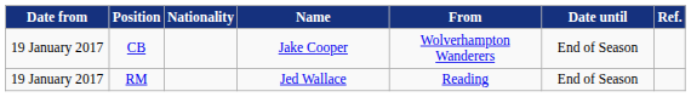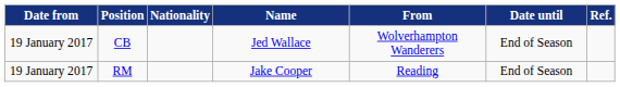 <table class="wikitable"  style="text-align:center; font-size:90%; ">
 <tr>
 <th style="background:#15317E; color:white; width:100px;">Date from</th>
 <th style="background:#15317E; color:white; width:50px;">Position</th>
 <th style="background:#15317E; color:white; width:50px;">Nationality</th>
 <th style="background:#15317E; color:white; width:150px;">Name</th>
 <th style="background:#15317E; color:white; width:150px;">From</th>
 <th style="background:#15317E; color:white; width:110px;">Date until</th>
 <th style="background:#15317E; color:white; width:25px;">Ref.</th>
 </tr>
 <tr>
 <td>19 January 2017</td>
 <td><a href='#'>CB</a></td>
 <td></td>
-<td><a href='#'>Jake Cooper</a></td>
+<td><a href='#'>Jed Wallace</a></td>
 <td><a href='#'>Wolverhampton Wanderers</a></td>
 <td>End of Season</td>
 <td></td>
 </tr>
 <tr>
 <td>19 January 2017</td>
 <td><a href='#'>RM</a></td>
 <td></td>
-<td><a href='#'>Jed Wallace</a></td>
+<td><a href='#'>Jake Cooper</a></td>
 <td><a href='#'>Reading</a></td>
 <td>End of Season</td>
 <td></td>
 </tr>
 </table>
